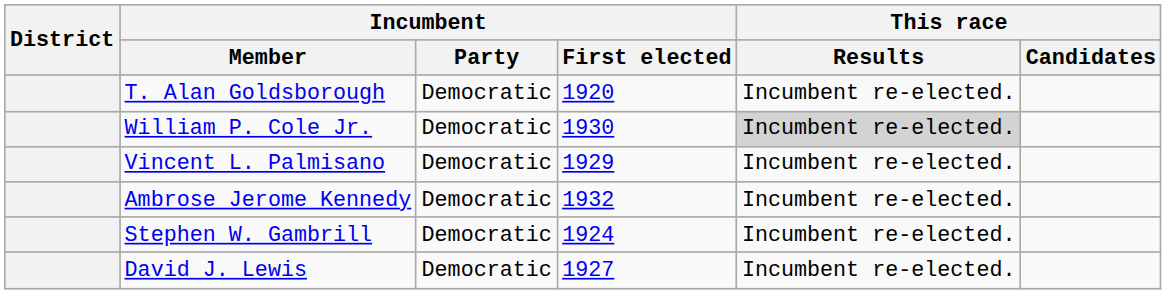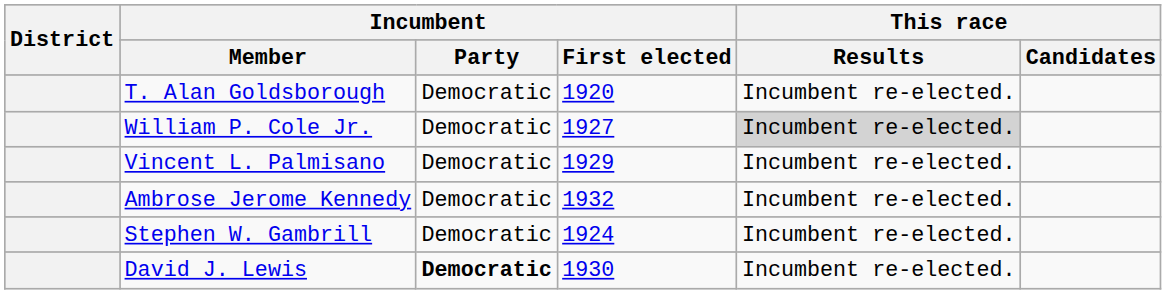 <table class=wikitable>
 <tr>
 <th rowspan=2>District</th>
 <th colspan=3>Incumbent</th>
 <th colspan=2>This race</th>
 </tr>
 <tr>
 <th>Member</th>
 <th>Party</th>
 <th>First elected</th>
 <th>Results</th>
 <th>Candidates</th>
 </tr>
 <tr>
 <th></th>
 <td><a href='#'>T. Alan Goldsborough</a></td>
 <td>Democratic</td>
 <td><a href='#'>1920</a></td>
 <td>Incumbent re-elected.</td>
 <td nowrap></td>
 </tr>
 <tr>
 <th></th>
 <td><a href='#'>William P. Cole Jr.</a></td>
 <td>Democratic</td>
-<td><a href='#'>1930</a></td>
+<td><a href='#'>1927</a></td>
 <td style="background: lightgrey;">Incumbent re-elected.</td>
 <td nowrap></td>
 </tr>
 <tr>
 <th></th>
 <td><a href='#'>Vincent L. Palmisano</a></td>
 <td>Democratic</td>
 <td><a href='#'>1929</a></td>
 <td>Incumbent re-elected.</td>
 <td nowrap></td>
 </tr>
 <tr>
 <th></th>
 <td><a href='#'>Ambrose Jerome Kennedy</a></td>
 <td>Democratic</td>
 <td><a href='#'>1932</a></td>
 <td>Incumbent re-elected.</td>
 <td nowrap></td>
 </tr>
 <tr>
 <th></th>
 <td><a href='#'>Stephen W. Gambrill</a></td>
 <td>Democratic</td>
 <td><a href='#'>1924</a></td>
 <td>Incumbent re-elected.</td>
 <td nowrap></td>
 </tr>
 <tr>
 <th></th>
 <td><a href='#'>David J. Lewis</a></td>
-<td>Democratic</td>
-<td><a href='#'>1927</a></td>
+<td><strong>Democratic</strong></td>
+<td><a href='#'>1930</a></td>
 <td>Incumbent re-elected.</td>
 <td nowrap></td>
 </tr>
 </table>
